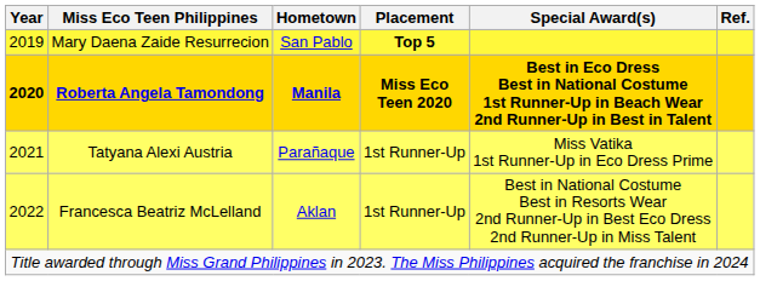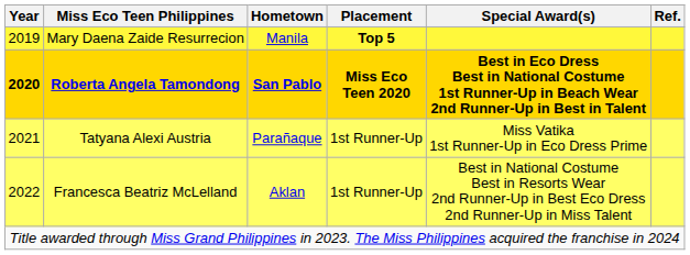 <table class="wikitable" style="font-size: 85%; text-align:center" width:100%;">
 <tr>
 <th>Year</th>
 <th>Miss Eco Teen Philippines</th>
 <th>Hometown</th>
 <th>Placement</th>
 <th>Special Award(s)</th>
 <th>Ref.</th>
 </tr>
 <tr style="background-color:#FFF83B;">
 <td>2019</td>
 <td>Mary Daena Zaide Resurrecion</td>
-<td><a href='#'>San Pablo</a></td>
+<td><a href='#'>Manila</a></td>
 <td><strong>Top 5</strong></td>
 <td></td>
 <td></td>
 </tr>
 <tr style="background-color:gold; font-weight: bold">
 <td>2020</td>
 <td><a href='#'>Roberta Angela Tamondong</a></td>
-<td><a href='#'>Manila</a></td>
+<td><a href='#'>San Pablo</a></td>
 <td>Miss Eco <br> Teen 2020</td>
 <td>Best in Eco Dress <br> Best in National Costume <br> 1st Runner-Up in Beach Wear <br> 2nd Runner-Up in Best in Talent</td>
 <td></td>
 </tr>
 <tr bgcolor="#FFFF66">
 <td>2021</td>
 <td>Tatyana Alexi Austria</td>
 <td><a href='#'>Parañaque</a></td>
 <td>1st Runner-Up</td>
 <td>Miss Vatika <br> 1st Runner-Up in Eco Dress Prime</td>
 <td></td>
 </tr>
 <tr bgcolor="#FFFF66">
 <td>2022</td>
 <td>Francesca Beatriz McLelland</td>
 <td><a href='#'>Aklan</a></td>
 <td>1st Runner-Up</td>
 <td>Best in National Costume <br> Best in Resorts Wear <br> 2nd Runner-Up in Best Eco Dress <br> 2nd Runner-Up in Miss Talent</td>
 <td></td>
 </tr>
 <tr>
 <td colspan="6"><em>Title awarded through <a href='#'>Miss Grand Philippines</a> in 2023. <a href='#'>The Miss Philippines</a> acquired the franchise in 2024</em></td>
 </tr>
 </table>
